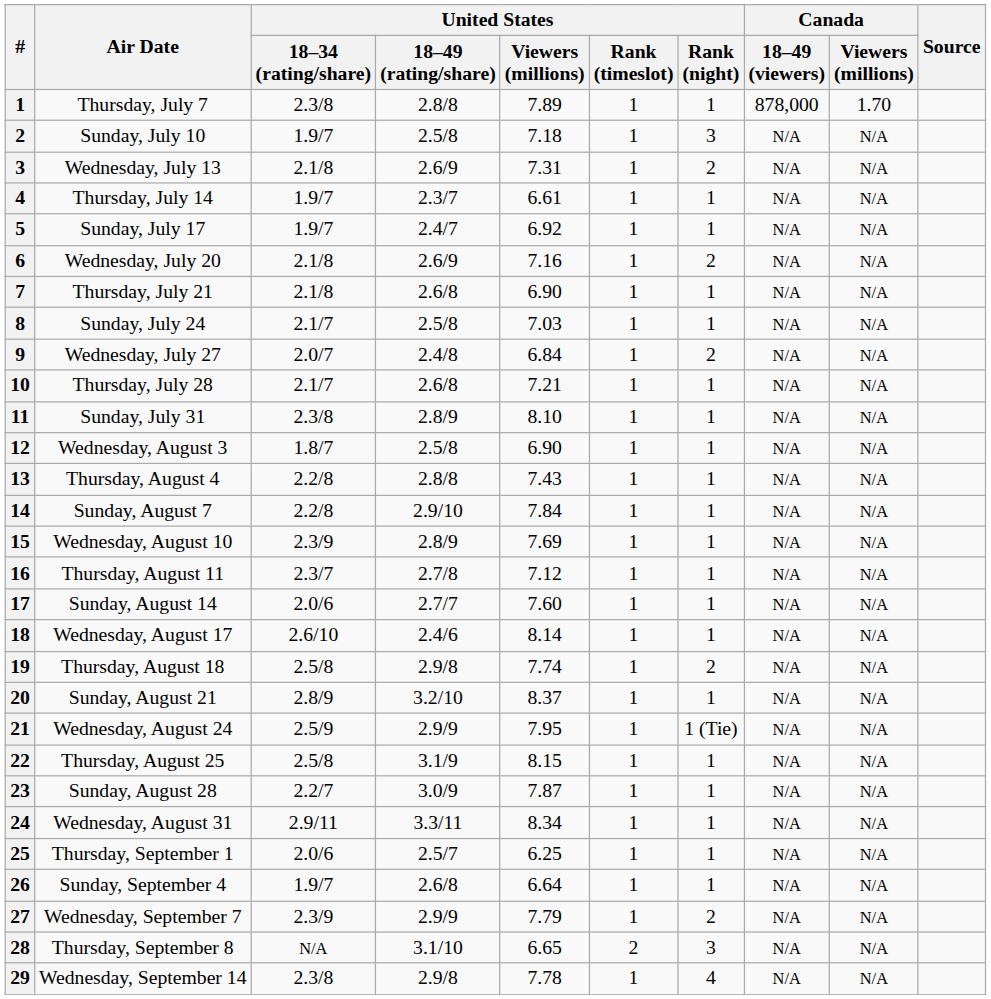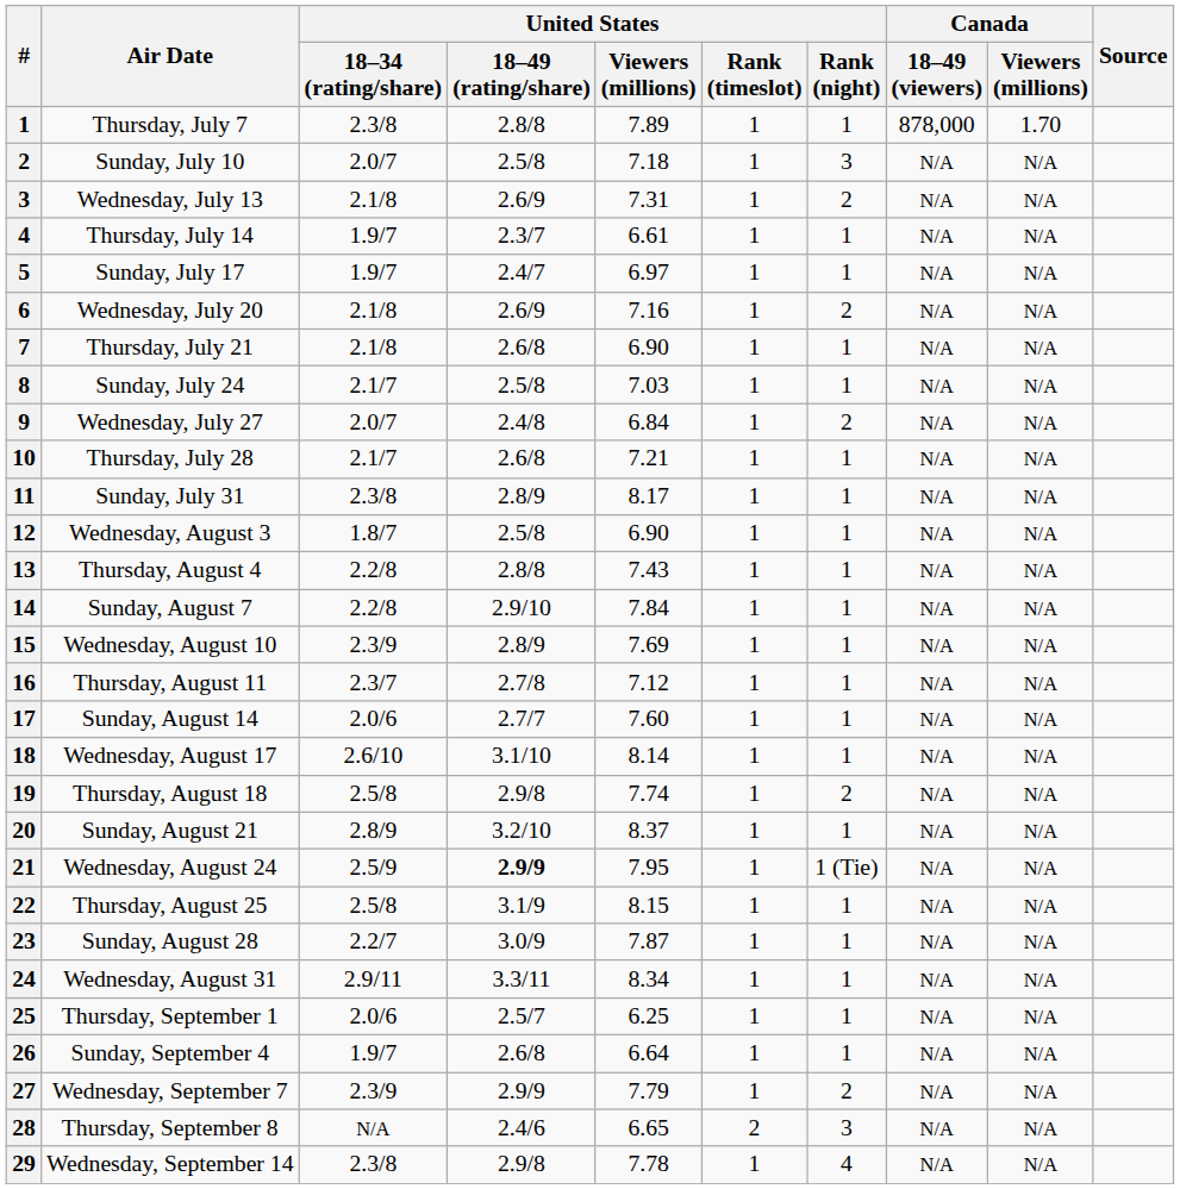 <table class="wikitable sortable" style="margin:auto; margin:auto; text-align:center">
 <tr>
 <th scope="col" rowspan="2">#</th>
 <th scope="col" rowspan="2">Air Date</th>
 <th scope="colgroup" colspan="5" style="text-align:center" class="unsortable">United States</th>
 <th scope="colgroup" colspan="2" style="text-align:center" class="unsortable">Canada</th>
 <th scope="col" rowspan="2" class="unsortable">Source</th>
 </tr>
 <tr>
 <th scope="col">18–34<br>(rating/share)</th>
 <th scope="col">18–49<br>(rating/share)</th>
 <th scope="col">Viewers<br>(millions)</th>
 <th scope="col">Rank<br>(timeslot)</th>
 <th scope="col">Rank<br>(night)</th>
 <th scope="col">18–49<br>(viewers)</th>
 <th scope="col">Viewers<br>(millions)</th>
 </tr>
 <tr>
 <th scope="row">1</th>
 <td>Thursday, July 7</td>
 <td>2.3/8</td>
 <td>2.8/8</td>
 <td>7.89</td>
 <td>1</td>
 <td>1</td>
 <td>878,000</td>
 <td>1.70</td>
 <td></td>
 </tr>
 <tr>
 <th scope="row">2</th>
 <td>Sunday, July 10</td>
-<td>1.9/7</td>
+<td>2.0/7</td>
 <td>2.5/8</td>
 <td>7.18</td>
 <td>1</td>
 <td>3</td>
 <td><span><small>N/A</small></span></td>
 <td><span><small>N/A</small></span></td>
 <td></td>
 </tr>
 <tr>
 <th scope="row">3</th>
 <td>Wednesday, July 13</td>
 <td>2.1/8</td>
 <td>2.6/9</td>
 <td>7.31</td>
 <td>1</td>
 <td>2</td>
 <td><span><small>N/A</small></span></td>
 <td><span><small>N/A</small></span></td>
 <td></td>
 </tr>
 <tr>
 <th scope="row">4</th>
 <td>Thursday, July 14</td>
 <td>1.9/7</td>
 <td>2.3/7</td>
 <td>6.61</td>
 <td>1</td>
 <td>1</td>
 <td><span><small>N/A</small></span></td>
 <td><span><small>N/A</small></span></td>
 <td></td>
 </tr>
 <tr>
 <th scope="row">5</th>
 <td>Sunday, July 17</td>
 <td>1.9/7</td>
 <td>2.4/7</td>
-<td>6.92</td>
+<td>6.97</td>
 <td>1</td>
 <td>1</td>
 <td><span><small>N/A</small></span></td>
 <td><span><small>N/A</small></span></td>
 <td></td>
 </tr>
 <tr>
 <th scope="row">6</th>
 <td>Wednesday, July 20</td>
 <td>2.1/8</td>
 <td>2.6/9</td>
 <td>7.16</td>
 <td>1</td>
 <td>2</td>
 <td><span><small>N/A</small></span></td>
 <td><span><small>N/A</small></span></td>
 <td></td>
 </tr>
 <tr>
 <th scope="row">7</th>
 <td>Thursday, July 21</td>
 <td>2.1/8</td>
 <td>2.6/8</td>
 <td>6.90</td>
 <td>1</td>
 <td>1</td>
 <td><span><small>N/A</small></span></td>
 <td><span><small>N/A</small></span></td>
 <td></td>
 </tr>
 <tr>
 <th scope="row">8</th>
 <td>Sunday, July 24</td>
 <td>2.1/7</td>
 <td>2.5/8</td>
 <td>7.03</td>
 <td>1</td>
 <td>1</td>
 <td><span><small>N/A</small></span></td>
 <td><span><small>N/A</small></span></td>
 <td></td>
 </tr>
 <tr>
 <th scope="row">9</th>
 <td>Wednesday, July 27</td>
 <td>2.0/7</td>
 <td>2.4/8</td>
 <td>6.84</td>
 <td>1</td>
 <td>2</td>
 <td><span><small>N/A</small></span></td>
 <td><span><small>N/A</small></span></td>
 <td></td>
 </tr>
 <tr>
 <th scope="row">10</th>
 <td>Thursday, July 28</td>
 <td>2.1/7</td>
 <td>2.6/8</td>
 <td>7.21</td>
 <td>1</td>
 <td>1</td>
 <td><span><small>N/A</small></span></td>
 <td><span><small>N/A</small></span></td>
 <td></td>
 </tr>
 <tr>
 <th scope="row">11</th>
 <td>Sunday, July 31</td>
 <td>2.3/8</td>
 <td>2.8/9</td>
-<td>8.10</td>
+<td>8.17</td>
 <td>1</td>
 <td>1</td>
 <td><span><small>N/A</small></span></td>
 <td><span><small>N/A</small></span></td>
 <td></td>
 </tr>
 <tr>
 <th scope="row">12</th>
 <td>Wednesday, August 3</td>
 <td>1.8/7</td>
 <td>2.5/8</td>
 <td>6.90</td>
 <td>1</td>
 <td>1</td>
 <td><span><small>N/A</small></span></td>
 <td><span><small>N/A</small></span></td>
 <td></td>
 </tr>
 <tr>
 <th scope="row">13</th>
 <td>Thursday, August 4</td>
 <td>2.2/8</td>
 <td>2.8/8</td>
 <td>7.43</td>
 <td>1</td>
 <td>1</td>
 <td><span><small>N/A</small></span></td>
 <td><span><small>N/A</small></span></td>
 <td></td>
 </tr>
 <tr>
 <th scope="row">14</th>
 <td>Sunday, August 7</td>
 <td>2.2/8</td>
 <td>2.9/10</td>
 <td>7.84</td>
 <td>1</td>
 <td>1</td>
 <td><span><small>N/A</small></span></td>
 <td><span><small>N/A</small></span></td>
 <td></td>
 </tr>
 <tr>
 <th scope="row">15</th>
 <td>Wednesday, August 10</td>
 <td>2.3/9</td>
 <td>2.8/9</td>
 <td>7.69</td>
 <td>1</td>
 <td>1</td>
 <td><span><small>N/A</small></span></td>
 <td><span><small>N/A</small></span></td>
 <td></td>
 </tr>
 <tr>
 <th scope="row">16</th>
 <td>Thursday, August 11</td>
 <td>2.3/7</td>
 <td>2.7/8</td>
 <td>7.12</td>
 <td>1</td>
 <td>1</td>
 <td><span><small>N/A</small></span></td>
 <td><span><small>N/A</small></span></td>
 <td></td>
 </tr>
 <tr>
 <th scope="row">17</th>
 <td>Sunday, August 14</td>
 <td>2.0/6</td>
 <td>2.7/7</td>
 <td>7.60</td>
 <td>1</td>
 <td>1</td>
 <td><span><small>N/A</small></span></td>
 <td><span><small>N/A</small></span></td>
 <td></td>
 </tr>
 <tr>
 <th scope="row">18</th>
 <td>Wednesday, August 17</td>
 <td>2.6/10</td>
-<td>2.4/6</td>
+<td>3.1/10</td>
 <td>8.14</td>
 <td>1</td>
 <td>1</td>
 <td><span><small>N/A</small></span></td>
 <td><span><small>N/A</small></span></td>
 <td></td>
 </tr>
 <tr>
 <th scope="row">19</th>
 <td>Thursday, August 18</td>
 <td>2.5/8</td>
 <td>2.9/8</td>
 <td>7.74</td>
 <td>1</td>
 <td>2</td>
 <td><span><small>N/A</small></span></td>
 <td><span><small>N/A</small></span></td>
 <td></td>
 </tr>
 <tr>
 <th scope="row">20</th>
 <td>Sunday, August 21</td>
 <td>2.8/9</td>
 <td>3.2/10</td>
 <td>8.37 </td>
 <td>1</td>
 <td>1</td>
 <td><span><small>N/A</small></span></td>
 <td><span><small>N/A</small></span></td>
 <td></td>
 </tr>
 <tr>
 <th scope="row">21</th>
 <td>Wednesday, August 24</td>
 <td>2.5/9</td>
-<td>2.9/9</td>
+<td><strong>2.9/9</strong></td>
 <td>7.95</td>
 <td>1</td>
 <td>1 (Tie)</td>
 <td><span><small>N/A</small></span></td>
 <td><span><small>N/A</small></span></td>
 <td></td>
 </tr>
 <tr>
 <th scope="row">22</th>
 <td>Thursday, August 25</td>
 <td>2.5/8</td>
 <td>3.1/9</td>
 <td>8.15 </td>
 <td>1</td>
 <td>1</td>
 <td><span><small>N/A</small></span></td>
 <td><span><small>N/A</small></span></td>
 <td></td>
 </tr>
 <tr>
 <th scope="row">23</th>
 <td>Sunday, August 28</td>
 <td>2.2/7</td>
 <td>3.0/9</td>
 <td>7.87</td>
 <td>1</td>
 <td>1</td>
 <td><span><small>N/A</small></span></td>
 <td><span><small>N/A</small></span></td>
 <td></td>
 </tr>
 <tr>
 <th scope="row">24</th>
 <td>Wednesday, August 31</td>
 <td>2.9/11</td>
 <td>3.3/11</td>
 <td>8.34 </td>
 <td>1</td>
 <td>1</td>
 <td><span><small>N/A</small></span></td>
 <td><span><small>N/A</small></span></td>
 <td></td>
 </tr>
 <tr>
 <th scope="row">25</th>
 <td>Thursday, September 1</td>
 <td>2.0/6</td>
 <td>2.5/7</td>
 <td>6.25</td>
 <td>1</td>
 <td>1</td>
 <td><span><small>N/A</small></span></td>
 <td><span><small>N/A</small></span></td>
 <td></td>
 </tr>
 <tr>
 <th scope="row">26</th>
 <td>Sunday, September 4</td>
 <td>1.9/7</td>
 <td>2.6/8</td>
 <td>6.64</td>
 <td>1</td>
 <td>1</td>
 <td><span><small>N/A</small></span></td>
 <td><span><small>N/A</small></span></td>
 <td></td>
 </tr>
 <tr>
 <th scope="row">27</th>
 <td>Wednesday, September 7</td>
 <td>2.3/9</td>
 <td>2.9/9</td>
 <td>7.79</td>
 <td>1</td>
 <td>2</td>
 <td><span><small>N/A</small></span></td>
 <td><span><small>N/A</small></span></td>
 <td></td>
 </tr>
 <tr>
 <th scope="row">28</th>
 <td>Thursday, September 8</td>
 <td><span><small>N/A</small></span></td>
-<td>3.1/10</td>
+<td>2.4/6</td>
 <td>6.65</td>
 <td>2</td>
 <td>3</td>
 <td><span><small>N/A</small></span></td>
 <td><span><small>N/A</small></span></td>
 <td></td>
 </tr>
 <tr>
 <th scope="row">29</th>
 <td>Wednesday, September 14</td>
 <td>2.3/8</td>
 <td>2.9/8</td>
 <td>7.78</td>
 <td>1</td>
 <td>4</td>
 <td><span><small>N/A</small></span></td>
 <td><span><small>N/A</small></span></td>
 <td></td>
 </tr>
 </table>
